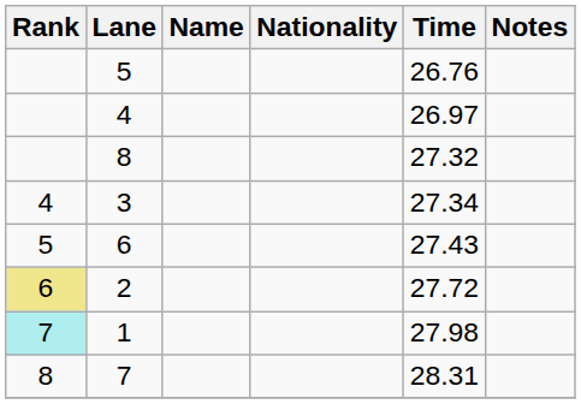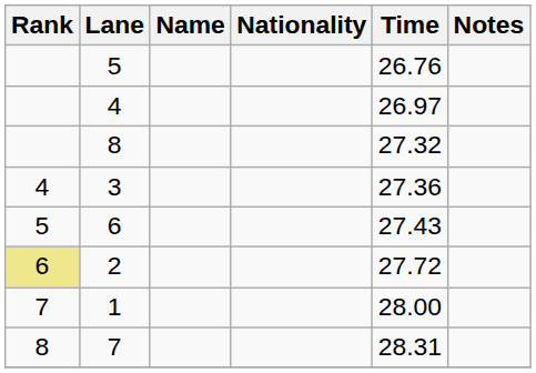 <table class="wikitable sortable" style="text-align:center">
 <tr>
 <th>Rank</th>
 <th>Lane</th>
 <th>Name</th>
 <th>Nationality</th>
 <th>Time</th>
 <th>Notes</th>
 </tr>
 <tr>
 <td></td>
 <td>5</td>
 <td align=left></td>
 <td align=left></td>
 <td>26.76</td>
 <td></td>
 </tr>
 <tr>
 <td></td>
 <td>4</td>
 <td align=left></td>
 <td align=left></td>
 <td>26.97</td>
 <td></td>
 </tr>
 <tr>
 <td></td>
 <td>8</td>
 <td align=left></td>
 <td align=left></td>
 <td>27.32</td>
 <td></td>
 </tr>
 <tr>
 <td>4</td>
 <td>3</td>
 <td align=left></td>
 <td align=left></td>
-<td>27.34</td>
+<td>27.36</td>
 <td></td>
 </tr>
 <tr>
 <td>5</td>
 <td>6</td>
 <td align=left></td>
 <td align=left></td>
 <td>27.43</td>
 <td></td>
 </tr>
 <tr>
 <td style="background: khaki;">6</td>
 <td>2</td>
 <td align=left></td>
 <td align=left></td>
 <td>27.72</td>
 <td></td>
 </tr>
 <tr>
-<td style="background: paleturquoise;">7</td>
+<td>7</td>
 <td>1</td>
 <td align=left></td>
 <td align=left></td>
-<td>27.98</td>
+<td>28.00</td>
 <td></td>
 </tr>
 <tr>
 <td>8</td>
 <td>7</td>
 <td align=left></td>
 <td align=left></td>
 <td>28.31</td>
 <td></td>
 </tr>
 <tr>
 </tr>
 </table>
